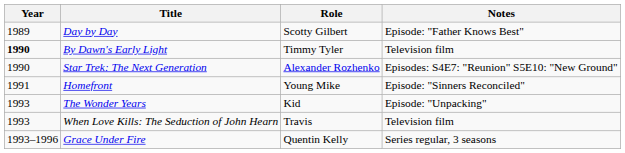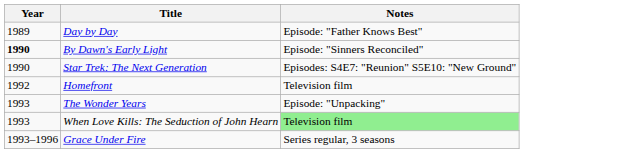 <table class="wikitable sortable">
 <tr>
 <th>Year</th>
 <th>Title</th>
-<th>Role</th>
 <th>Notes</th>
 </tr>
 <tr>
 <td>1989</td>
 <td><em><a href='#'>Day by Day</a></em></td>
-<td>Scotty Gilbert</td>
 <td>Episode: "Father Knows Best"</td>
 </tr>
 <tr>
 <td><strong>1990</strong></td>
 <td><em><a href='#'>By Dawn's Early Light</a></em></td>
-<td>Timmy Tyler</td>
-<td>Television film</td>
+<td>Episode: "Sinners Reconciled"</td>
 </tr>
 <tr>
 <td>1990</td>
 <td><em><a href='#'>Star Trek: The Next Generation</a></em></td>
-<td><a href='#'>Alexander Rozhenko</a></td>
 <td>Episodes: S4E7: "Reunion" S5E10: "New Ground"</td>
 </tr>
 <tr>
-<td>1991</td>
+<td>1992</td>
 <td><em><a href='#'>Homefront</a></em></td>
-<td>Young Mike</td>
-<td>Episode: "Sinners Reconciled"</td>
+<td>Television film</td>
 </tr>
 <tr>
 <td>1993</td>
 <td><em><a href='#'>The Wonder Years</a></em></td>
-<td>Kid</td>
 <td>Episode: "Unpacking"</td>
 </tr>
 <tr>
 <td>1993</td>
 <td><em>When Love Kills: The Seduction of John Hearn</em></td>
-<td>Travis</td>
-<td>Television film</td>
+<td style="background: lightgreen;">Television film</td>
 </tr>
 <tr>
 <td>1993–1996</td>
 <td><em><a href='#'>Grace Under Fire</a></em></td>
-<td>Quentin Kelly</td>
 <td>Series regular, 3 seasons</td>
 </tr>
 </table>
